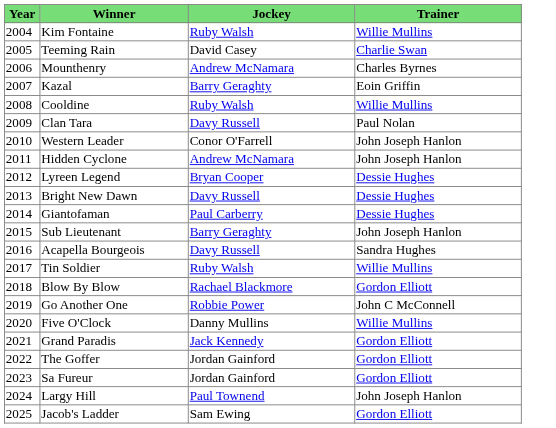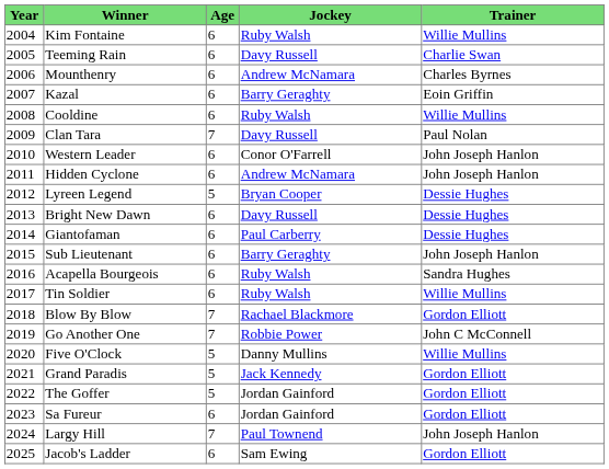 <table class = "sortable" | border="1" style="border-collapse: collapse; font-size:90%">
 <tr bgcolor="#77dd77" align="center">
 <th style="width:36px"><strong>Year</strong></th>
 <th style="width:160px"><strong>Winner</strong></th>
+<th style="width:30px"><strong>Age</strong></th>
 <th style="width:180px"><strong>Jockey</strong></th>
 <th style="width:180px"><strong>Trainer</strong></th>
 </tr>
 <tr>
 <td>2004</td>
 <td>Kim Fontaine</td>
+<td>6</td>
 <td><a href='#'>Ruby Walsh</a></td>
 <td><a href='#'>Willie Mullins</a></td>
 </tr>
 <tr>
 <td>2005</td>
 <td>Teeming Rain</td>
-<td>David Casey</td>
+<td>6</td>
+<td><a href='#'>Davy Russell</a></td>
 <td><a href='#'>Charlie Swan</a></td>
 </tr>
 <tr>
 <td>2006</td>
 <td>Mounthenry</td>
+<td>6</td>
 <td><a href='#'>Andrew McNamara</a></td>
 <td>Charles Byrnes</td>
 </tr>
 <tr>
 <td>2007</td>
 <td>Kazal</td>
+<td>6</td>
 <td><a href='#'>Barry Geraghty</a></td>
 <td>Eoin Griffin</td>
 </tr>
 <tr>
 <td>2008</td>
 <td>Cooldine</td>
+<td>6</td>
 <td><a href='#'>Ruby Walsh</a></td>
 <td><a href='#'>Willie Mullins</a></td>
 </tr>
 <tr>
 <td>2009</td>
 <td>Clan Tara</td>
+<td>7</td>
 <td><a href='#'>Davy Russell</a></td>
 <td>Paul Nolan</td>
 </tr>
 <tr>
 <td>2010</td>
 <td>Western Leader</td>
+<td>6</td>
 <td>Conor O'Farrell</td>
 <td>John Joseph Hanlon</td>
 </tr>
 <tr>
 <td>2011</td>
 <td>Hidden Cyclone</td>
+<td>6</td>
 <td><a href='#'>Andrew McNamara</a></td>
 <td>John Joseph Hanlon</td>
 </tr>
 <tr>
 <td>2012</td>
 <td>Lyreen Legend</td>
+<td>5</td>
 <td><a href='#'>Bryan Cooper</a></td>
 <td><a href='#'>Dessie Hughes</a></td>
 </tr>
 <tr>
 <td>2013</td>
 <td>Bright New Dawn</td>
+<td>6</td>
 <td><a href='#'>Davy Russell</a></td>
 <td><a href='#'>Dessie Hughes</a></td>
 </tr>
 <tr>
 <td>2014</td>
 <td>Giantofaman</td>
+<td>6</td>
 <td><a href='#'>Paul Carberry</a></td>
 <td><a href='#'>Dessie Hughes</a></td>
 </tr>
 <tr>
 <td>2015</td>
 <td>Sub Lieutenant</td>
+<td>6</td>
 <td><a href='#'>Barry Geraghty</a></td>
 <td>John Joseph Hanlon</td>
 </tr>
 <tr>
 <td>2016</td>
 <td>Acapella Bourgeois</td>
-<td><a href='#'>Davy Russell</a></td>
+<td>6</td>
+<td><a href='#'>Ruby Walsh</a></td>
 <td>Sandra Hughes</td>
 </tr>
 <tr>
 <td>2017</td>
 <td>Tin Soldier</td>
+<td>6</td>
 <td><a href='#'>Ruby Walsh</a></td>
 <td><a href='#'>Willie Mullins</a></td>
 </tr>
 <tr>
 <td>2018</td>
 <td>Blow By Blow</td>
+<td>7</td>
 <td><a href='#'>Rachael Blackmore</a></td>
 <td><a href='#'>Gordon Elliott</a></td>
 </tr>
 <tr>
 <td>2019</td>
 <td>Go Another One</td>
+<td>7</td>
 <td><a href='#'>Robbie Power</a></td>
 <td>John C McConnell</td>
 </tr>
 <tr>
 <td>2020</td>
 <td>Five O'Clock</td>
+<td>5</td>
 <td>Danny Mullins</td>
 <td><a href='#'>Willie Mullins</a></td>
 </tr>
 <tr>
 <td>2021</td>
 <td>Grand Paradis</td>
+<td>5</td>
 <td><a href='#'>Jack Kennedy</a></td>
 <td><a href='#'>Gordon Elliott</a></td>
 </tr>
 <tr>
 <td>2022</td>
 <td>The Goffer</td>
+<td>5</td>
 <td>Jordan Gainford</td>
 <td><a href='#'>Gordon Elliott</a></td>
 </tr>
 <tr>
 <td>2023</td>
 <td>Sa Fureur</td>
+<td>6</td>
 <td>Jordan Gainford</td>
 <td><a href='#'>Gordon Elliott</a></td>
 </tr>
 <tr>
 <td>2024</td>
 <td>Largy Hill</td>
+<td>7</td>
 <td><a href='#'>Paul Townend</a></td>
 <td>John Joseph Hanlon</td>
 </tr>
 <tr>
 <td>2025</td>
 <td>Jacob's Ladder</td>
+<td>6</td>
 <td>Sam Ewing</td>
 <td><a href='#'>Gordon Elliott</a></td>
 </tr>
 </table>
